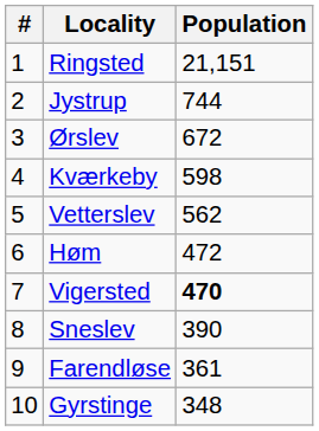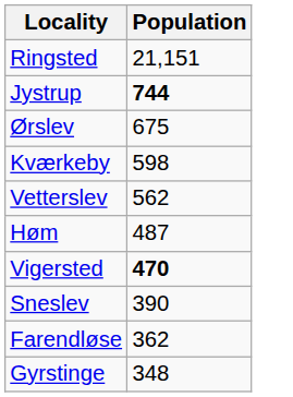 <table class="wikitable">
 <tr>
-<th>#</th>
 <th>Locality</th>
 <th>Population</th>
 </tr>
 <tr>
-<td>1</td>
 <td><a href='#'>Ringsted</a></td>
 <td>21,151</td>
 </tr>
 <tr>
-<td>2</td>
 <td><a href='#'>Jystrup</a></td>
-<td>744</td>
+<td><strong>744</strong></td>
 </tr>
 <tr>
-<td>3</td>
 <td><a href='#'>Ørslev</a></td>
-<td>672</td>
+<td>675</td>
 </tr>
 <tr>
-<td>4</td>
 <td><a href='#'>Kværkeby</a></td>
 <td>598</td>
 </tr>
 <tr>
-<td>5</td>
 <td><a href='#'>Vetterslev</a></td>
 <td>562</td>
 </tr>
 <tr>
-<td>6</td>
 <td><a href='#'>Høm</a></td>
-<td>472</td>
+<td>487</td>
 </tr>
 <tr>
-<td>7</td>
 <td><a href='#'>Vigersted</a></td>
 <td><strong>470</strong></td>
 </tr>
 <tr>
-<td>8</td>
 <td><a href='#'>Sneslev</a></td>
 <td>390</td>
 </tr>
 <tr>
-<td>9</td>
 <td><a href='#'>Farendløse</a></td>
-<td>361</td>
+<td>362</td>
 </tr>
 <tr>
-<td>10</td>
 <td><a href='#'>Gyrstinge</a></td>
 <td>348</td>
 </tr>
 </table>
